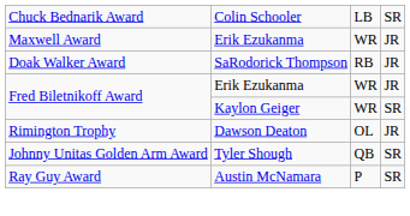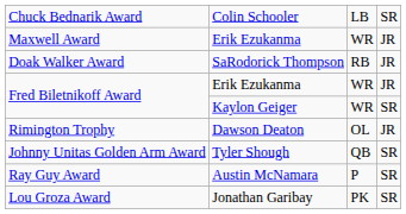 <table class="wikitable">
 <tr>
 <td><a href='#'>Chuck Bednarik Award</a></td>
 <td><a href='#'>Colin Schooler</a></td>
 <td>LB</td>
 <td>SR</td>
 </tr>
 <tr>
 <td><a href='#'>Maxwell Award</a></td>
 <td><a href='#'>Erik Ezukanma</a></td>
 <td>WR</td>
 <td>JR</td>
 </tr>
 <tr>
 <td><a href='#'>Doak Walker Award</a></td>
 <td><a href='#'>SaRodorick Thompson</a></td>
 <td>RB</td>
 <td>JR</td>
 </tr>
 <tr>
 <td rowspan="2"><a href='#'>Fred Biletnikoff Award</a></td>
 <td>Erik Ezukanma</td>
 <td>WR</td>
 <td>JR</td>
 </tr>
 <tr>
 <td><a href='#'>Kaylon Geiger</a></td>
 <td>WR</td>
 <td>SR</td>
 </tr>
 <tr>
 <td><a href='#'>Rimington Trophy</a></td>
 <td><a href='#'>Dawson Deaton</a></td>
 <td>OL</td>
 <td>JR</td>
 </tr>
 <tr>
 <td><a href='#'>Johnny Unitas Golden Arm Award</a></td>
 <td><a href='#'>Tyler Shough</a></td>
 <td>QB</td>
 <td>SR</td>
 </tr>
 <tr>
 <td><a href='#'>Ray Guy Award</a></td>
 <td><a href='#'>Austin McNamara</a></td>
 <td>P</td>
 <td>SR</td>
 </tr>
+<tr>
+<td><a href='#'>Lou Groza Award</a></td>
+<td>Jonathan Garibay</td>
+<td>PK</td>
+<td>SR</td>
+</tr>
 </table>
